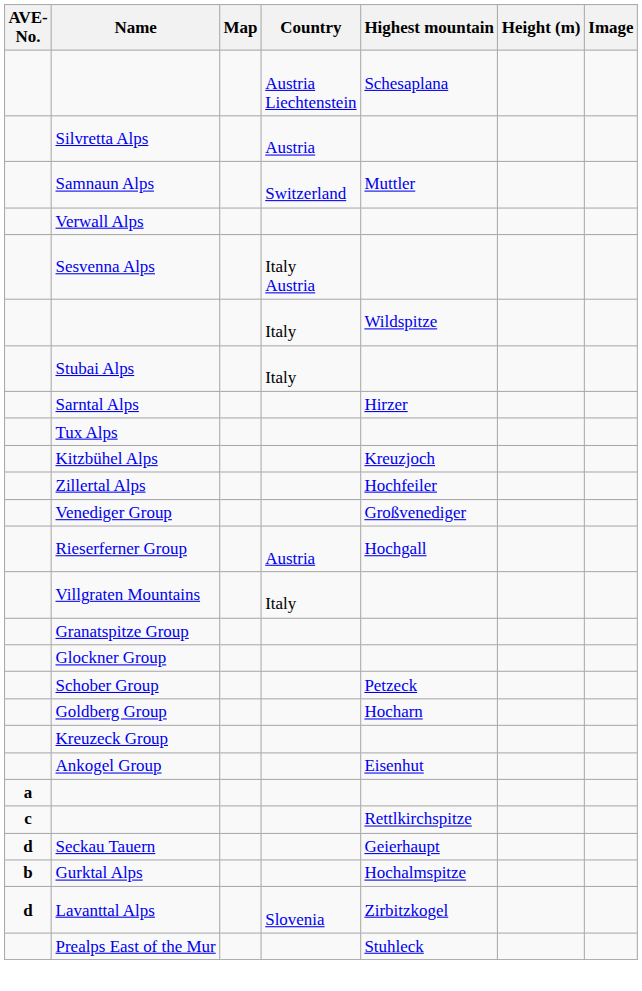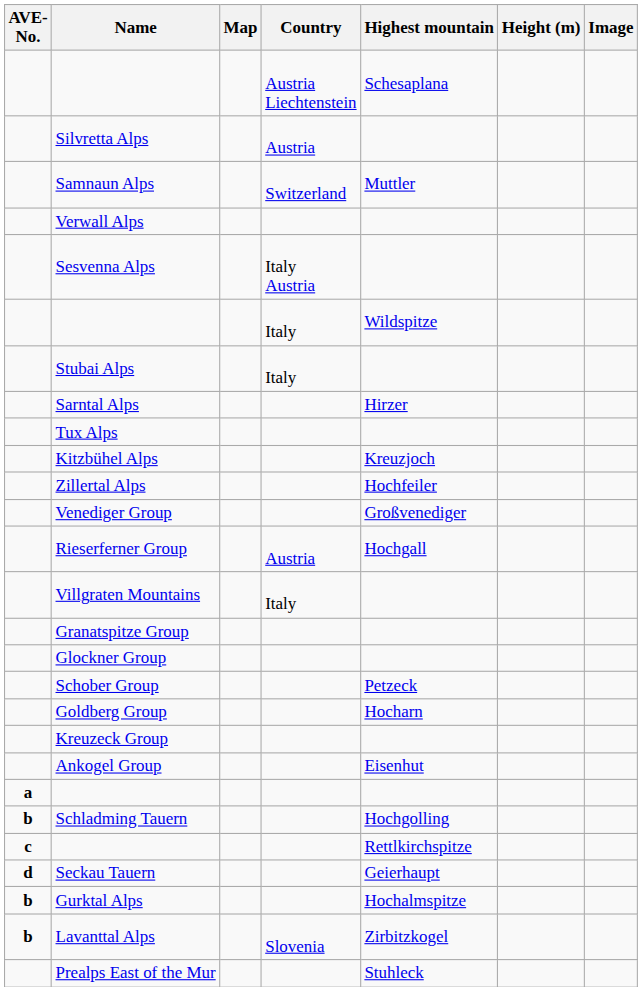 <table class="wikitable sortable" style="font-size:100%">
 <tr class="hintergrundfarbe5">
 <th>AVE-<br>No.</th>
 <th>Name</th>
 <th class="unsortable">Map</th>
 <th>Country</th>
 <th>Highest mountain</th>
 <th>Height (m)</th>
 <th class="unsortable">Image</th>
 </tr>
 <tr>
 <td align="center"><strong></strong></td>
 <td></td>
 <td align="center"></td>
 <td><br> <a href='#'>Austria</a><br> <a href='#'>Liechtenstein</a></td>
 <td><a href='#'>Schesaplana</a></td>
 <td align="right"></td>
 <td align="center"></td>
 </tr>
 <tr>
 <td align="center"><strong></strong></td>
 <td><a href='#'>Silvretta Alps</a></td>
 <td align="center"></td>
 <td><br> <a href='#'>Austria</a></td>
 <td></td>
 <td align="right"></td>
 <td align="center"></td>
 </tr>
 <tr>
 <td align="center"><strong></strong></td>
 <td><a href='#'>Samnaun Alps</a></td>
 <td align="center"></td>
 <td><br> <a href='#'>Switzerland</a></td>
 <td><a href='#'>Muttler</a></td>
 <td align="right"></td>
 <td align="center"></td>
 </tr>
 <tr>
 <td align="center"><strong></strong></td>
 <td><a href='#'>Verwall Alps</a></td>
 <td align="center"></td>
 <td></td>
 <td></td>
 <td align="right"></td>
 <td align="center"></td>
 </tr>
 <tr>
 <td align="center"><strong></strong></td>
 <td><a href='#'>Sesvenna Alps</a></td>
 <td align="center"></td>
 <td><br> Italy<br> <a href='#'>Austria</a></td>
 <td></td>
 <td align="right"></td>
 <td align="center"></td>
 </tr>
 <tr>
 <td align="center"><strong></strong></td>
 <td></td>
 <td align="center"></td>
 <td><br> Italy</td>
 <td><a href='#'>Wildspitze</a></td>
 <td align="right"></td>
 <td align="center"></td>
 </tr>
 <tr>
 <td align="center"><strong></strong></td>
 <td><a href='#'>Stubai Alps</a></td>
 <td align="center"></td>
 <td><br> Italy</td>
 <td></td>
 <td align="right"></td>
 <td align="center"></td>
 </tr>
 <tr>
 <td align="center"><strong></strong></td>
 <td><a href='#'>Sarntal Alps</a></td>
 <td align="center"></td>
 <td></td>
 <td><a href='#'>Hirzer</a></td>
 <td align="right"></td>
 <td align="center"></td>
 </tr>
 <tr>
 <td align="center"><strong></strong></td>
 <td><a href='#'>Tux Alps</a></td>
 <td align="center"></td>
 <td></td>
 <td></td>
 <td align="right"></td>
 <td align="center"></td>
 </tr>
 <tr>
 <td align="center"><strong></strong></td>
 <td><a href='#'>Kitzbühel Alps</a></td>
 <td align="center"></td>
 <td></td>
 <td><a href='#'>Kreuzjoch</a></td>
 <td align="right"></td>
 <td align="center"></td>
 </tr>
 <tr>
 <td align="center"><strong></strong></td>
 <td><a href='#'>Zillertal Alps</a></td>
 <td align="center"></td>
 <td></td>
 <td><a href='#'>Hochfeiler</a></td>
 <td align="right"></td>
 <td align="center"></td>
 </tr>
 <tr>
 <td align="center"><strong></strong></td>
 <td><a href='#'>Venediger Group</a></td>
 <td align="center"></td>
 <td></td>
 <td><a href='#'>Großvenediger</a></td>
 <td align="right"></td>
 <td align="center"></td>
 </tr>
 <tr>
 <td align="center"><strong></strong></td>
 <td><a href='#'>Rieserferner Group</a></td>
 <td align="center"></td>
 <td><br> <a href='#'>Austria</a></td>
 <td><a href='#'>Hochgall</a></td>
 <td align="right"></td>
 <td align="center"></td>
 </tr>
 <tr>
 <td align="center"><strong></strong></td>
 <td><a href='#'>Villgraten Mountains</a></td>
 <td align="center"></td>
 <td><br> Italy</td>
 <td></td>
 <td align="right"></td>
 <td align="center"></td>
 </tr>
 <tr>
 <td align="center"><strong></strong></td>
 <td><a href='#'>Granatspitze Group</a></td>
 <td align="center"></td>
 <td></td>
 <td></td>
 <td align="right"></td>
 <td align="center"></td>
 </tr>
 <tr>
 <td align="center"><strong></strong></td>
 <td><a href='#'>Glockner Group</a></td>
 <td align="center"></td>
 <td></td>
 <td></td>
 <td align="right"></td>
 <td align="center"></td>
 </tr>
 <tr>
 <td align="center"><strong></strong></td>
 <td><a href='#'>Schober Group</a></td>
 <td align="center"></td>
 <td></td>
 <td><a href='#'>Petzeck</a></td>
 <td align="right"></td>
 <td align="center"></td>
 </tr>
 <tr>
 <td align="center"><strong></strong></td>
 <td><a href='#'>Goldberg Group</a></td>
 <td align="center"></td>
 <td></td>
 <td><a href='#'>Hocharn</a></td>
 <td align="right"></td>
 <td align="center"></td>
 </tr>
 <tr>
 <td align="center"><strong></strong></td>
 <td><a href='#'>Kreuzeck Group</a></td>
 <td align="center"></td>
 <td></td>
 <td></td>
 <td align="right"></td>
 <td align="center"></td>
 </tr>
 <tr>
 <td align="center"><strong></strong></td>
 <td><a href='#'>Ankogel Group</a></td>
 <td align="center"></td>
 <td></td>
 <td><a href='#'>Eisenhut</a></td>
 <td align="right"></td>
 <td align="center"></td>
 </tr>
 <tr>
 <td align="center"><strong>a</strong></td>
 <td></td>
 <td align="center"></td>
 <td></td>
 <td></td>
 <td align="right"></td>
 <td align="center"></td>
 </tr>
 <tr>
+<td align="center"><strong>b</strong></td>
+<td><a href='#'>Schladming Tauern</a></td>
+<td align="center"></td>
+<td></td>
+<td><a href='#'>Hochgolling</a></td>
+<td align="right"></td>
+<td align="center"></td>
+</tr>
+<tr>
 <td align="center"><strong>c</strong></td>
 <td></td>
 <td align="center"></td>
 <td></td>
 <td><a href='#'>Rettlkirchspitze</a></td>
 <td align="right"></td>
 <td align="center"></td>
 </tr>
 <tr>
 <td align="center"><strong>d</strong></td>
 <td><a href='#'>Seckau Tauern</a></td>
 <td align="center"></td>
 <td></td>
 <td><a href='#'>Geierhaupt</a></td>
 <td align="right"></td>
 <td align="center"></td>
 </tr>
 <tr>
 <td align="center"><strong>b</strong></td>
 <td><a href='#'>Gurktal Alps</a></td>
 <td align="center"></td>
 <td></td>
 <td><a href='#'>Hochalmspitze</a></td>
 <td align="right"></td>
 <td align="center"></td>
 </tr>
 <tr>
-<td align="center"><strong>d</strong></td>
+<td align="center"><strong>b</strong></td>
 <td><a href='#'>Lavanttal Alps</a></td>
 <td align="center"></td>
 <td><br> <a href='#'>Slovenia</a></td>
 <td><a href='#'>Zirbitzkogel</a></td>
 <td align="right"></td>
 <td align="center"></td>
 </tr>
 <tr>
 <td align="center"><strong></strong></td>
 <td><a href='#'>Prealps East of the Mur</a></td>
 <td align="center"></td>
 <td></td>
 <td><a href='#'>Stuhleck</a></td>
 <td align="right"></td>
 <td align="center"></td>
 </tr>
 </table>
